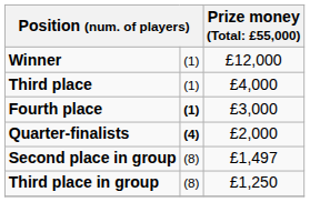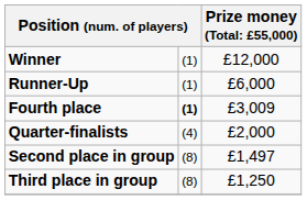 <table class="wikitable">
 <tr>
 <th colspan=2>Position <small>(num. of players)</small></th>
 <th>Prize money<br><small>(Total: £55,000)</small></th>
 </tr>
 <tr>
 <td><strong>Winner</strong></td>
 <td align=center><small>(1)</small></td>
 <td align=center>£12,000</td>
 </tr>
 <tr>
-<td><strong>Third place</strong></td>
+<td><strong>Runner-Up</strong></td>
 <td align=center><small>(1)</small></td>
-<td align=center>£4,000</td>
+<td align=center>£6,000</td>
 </tr>
 <tr>
 <td><strong>Fourth place</strong></td>
 <td align=center><strong><small>(1)</small></strong></td>
-<td align=center>£3,000</td>
+<td align=center>£3,009</td>
 </tr>
 <tr>
 <td><strong>Quarter-finalists</strong></td>
-<td align=center><strong><small>(4)</small></strong></td>
+<td align=center><small>(4)</small></td>
 <td align=center>£2,000</td>
 </tr>
 <tr>
 <td><strong>Second place in group</strong></td>
 <td align=center><small>(8)</small></td>
 <td align=center>£1,497</td>
 </tr>
 <tr>
 <td><strong>Third place in group</strong></td>
 <td align=center><small>(8)</small></td>
 <td align=center>£1,250</td>
 </tr>
 <tr>
 </tr>
 </table>
